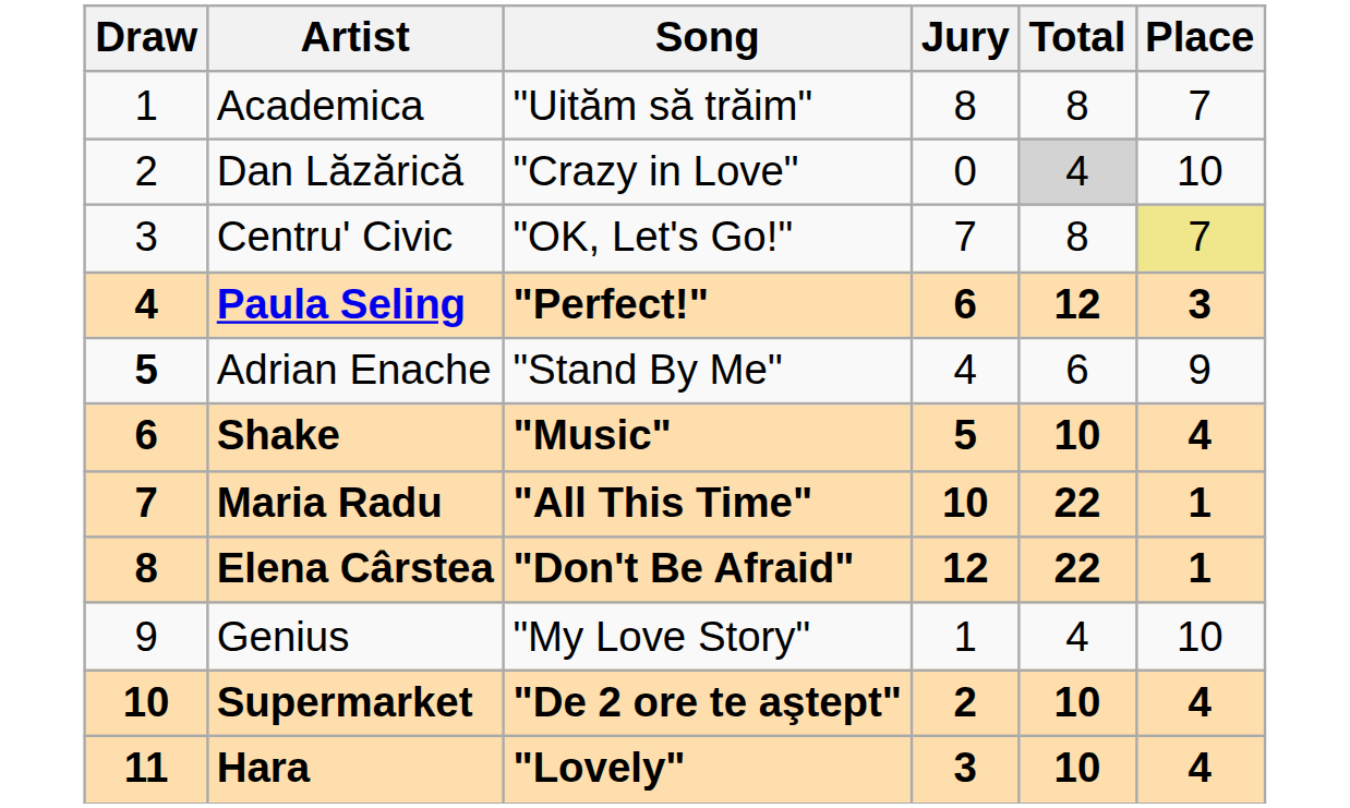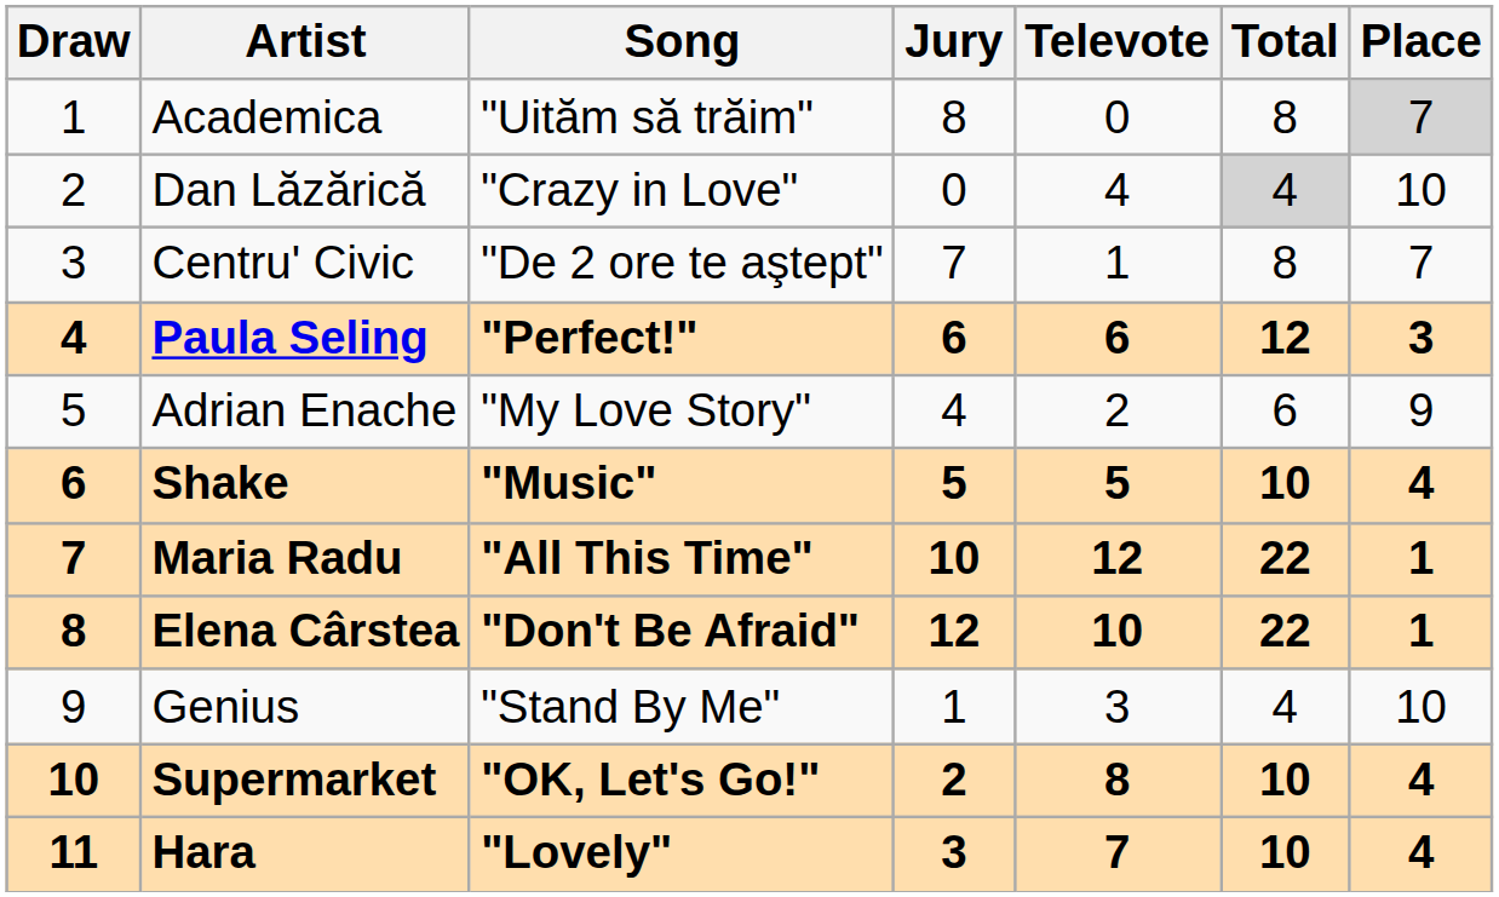 <table class="sortable wikitable" style="margin: 1em auto 1em auto; text-align:center;">
 <tr>
 <th>Draw</th>
 <th>Artist</th>
 <th>Song</th>
 <th>Jury</th>
+<th>Televote</th>
 <th>Total</th>
 <th>Place</th>
 </tr>
 <tr>
 <td>1</td>
 <td align="left">Academica</td>
 <td align="left">"Uităm să trăim"</td>
 <td>8</td>
+<td>0</td>
 <td>8</td>
-<td>7</td>
+<td style="background: lightgrey;">7</td>
 </tr>
 <tr>
 <td>2</td>
 <td align="left">Dan Lăzărică</td>
 <td align="left">"Crazy in Love"</td>
 <td>0</td>
+<td>4</td>
 <td style="background: lightgrey;">4</td>
 <td>10</td>
 </tr>
 <tr>
 <td>3</td>
 <td align="left">Centru' Civic</td>
-<td align="left">"OK, Let's Go!"</td>
+<td align="left">"De 2 ore te aştept"</td>
 <td>7</td>
+<td>1</td>
 <td>8</td>
-<td style="background: khaki;">7</td>
+<td>7</td>
 </tr>
 <tr style="font-weight:bold; background:navajowhite;">
 <td>4</td>
 <td align="left"><a href='#'>Paula Seling</a></td>
 <td align="left">"Perfect!"</td>
 <td>6</td>
+<td>6</td>
 <td>12</td>
 <td>3</td>
 </tr>
 <tr>
-<td><strong>5</strong></td>
+<td>5</td>
 <td align="left">Adrian Enache</td>
-<td align="left">"Stand By Me"</td>
+<td align="left">"My Love Story"</td>
 <td>4</td>
+<td>2</td>
 <td>6</td>
 <td>9</td>
 </tr>
 <tr style="font-weight:bold; background:navajowhite;">
 <td>6</td>
 <td align="left">Shake</td>
 <td align="left">"Music"</td>
+<td>5</td>
 <td>5</td>
 <td>10</td>
 <td>4</td>
 </tr>
 <tr style="font-weight:bold; background:navajowhite;">
 <td>7</td>
 <td align="left">Maria Radu</td>
 <td align="left">"All This Time"</td>
 <td>10</td>
+<td>12</td>
 <td>22</td>
 <td>1</td>
 </tr>
 <tr style="font-weight:bold; background:navajowhite;">
 <td>8</td>
 <td align="left">Elena Cârstea</td>
 <td align="left">"Don't Be Afraid"</td>
 <td>12</td>
+<td>10</td>
 <td>22</td>
 <td>1</td>
 </tr>
 <tr>
 <td>9</td>
 <td align="left">Genius</td>
-<td align="left">"My Love Story"</td>
+<td align="left">"Stand By Me"</td>
 <td>1</td>
+<td>3</td>
 <td>4</td>
 <td>10</td>
 </tr>
 <tr style="font-weight:bold; background:navajowhite;">
 <td>10</td>
 <td align="left">Supermarket</td>
-<td align="left">"De 2 ore te aştept"</td>
+<td align="left">"OK, Let's Go!"</td>
 <td>2</td>
+<td>8</td>
 <td>10</td>
 <td>4</td>
 </tr>
 <tr style="font-weight:bold; background:navajowhite;">
 <td>11</td>
 <td align="left">Hara</td>
 <td align="left">"Lovely"</td>
 <td>3</td>
+<td>7</td>
 <td>10</td>
 <td>4</td>
 </tr>
 </table>
